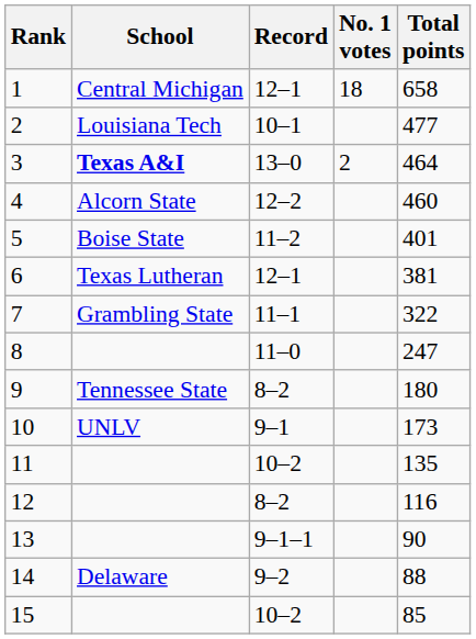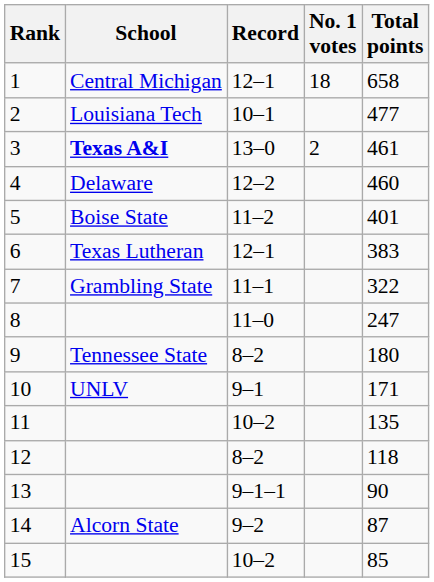 <table class="wikitable">
 <tr>
 <th>Rank</th>
 <th>School</th>
 <th>Record</th>
 <th>No. 1<br>votes</th>
 <th>Total<br>points</th>
 </tr>
 <tr>
 <td>1</td>
 <td><a href='#'>Central Michigan</a></td>
 <td>12–1</td>
 <td>18</td>
 <td>658</td>
 </tr>
 <tr>
 <td>2</td>
 <td><a href='#'>Louisiana Tech</a></td>
 <td>10–1</td>
 <td></td>
 <td>477</td>
 </tr>
 <tr>
 <td>3</td>
 <td><strong><a href='#'>Texas A&I</a></strong></td>
 <td>13–0</td>
 <td>2</td>
-<td>464</td>
+<td>461</td>
 </tr>
 <tr>
 <td>4</td>
-<td><a href='#'>Alcorn State</a></td>
+<td><a href='#'>Delaware</a></td>
 <td>12–2</td>
 <td></td>
 <td>460</td>
 </tr>
 <tr>
 <td>5</td>
 <td><a href='#'>Boise State</a></td>
 <td>11–2</td>
 <td></td>
 <td>401</td>
 </tr>
 <tr>
 <td>6</td>
 <td><a href='#'>Texas Lutheran</a></td>
 <td>12–1</td>
 <td></td>
-<td>381</td>
+<td>383</td>
 </tr>
 <tr>
 <td>7</td>
 <td><a href='#'>Grambling State</a></td>
 <td>11–1</td>
 <td></td>
 <td>322</td>
 </tr>
 <tr>
 <td>8</td>
 <td></td>
 <td>11–0</td>
 <td></td>
 <td>247</td>
 </tr>
 <tr>
 <td>9</td>
 <td><a href='#'>Tennessee State</a></td>
 <td>8–2</td>
 <td></td>
 <td>180</td>
 </tr>
 <tr>
 <td>10</td>
 <td><a href='#'>UNLV</a></td>
 <td>9–1</td>
 <td></td>
-<td>173</td>
+<td>171</td>
 </tr>
 <tr>
 <td>11</td>
 <td></td>
 <td>10–2</td>
 <td></td>
 <td>135</td>
 </tr>
 <tr>
 <td>12</td>
 <td></td>
 <td>8–2</td>
 <td></td>
-<td>116</td>
+<td>118</td>
 </tr>
 <tr>
 <td>13</td>
 <td></td>
 <td>9–1–1</td>
 <td></td>
 <td>90</td>
 </tr>
 <tr>
 <td>14</td>
-<td><a href='#'>Delaware</a></td>
+<td><a href='#'>Alcorn State</a></td>
 <td>9–2</td>
 <td></td>
-<td>88</td>
+<td>87</td>
 </tr>
 <tr>
 <td>15</td>
 <td></td>
 <td>10–2</td>
 <td></td>
 <td>85</td>
 </tr>
 </table>
